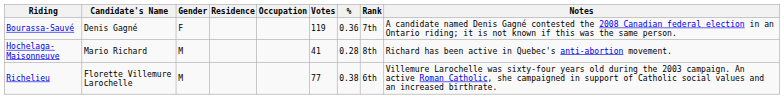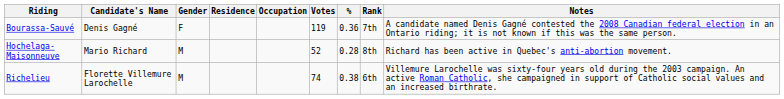 <table class="wikitable sortable">
 <tr>
 <th>Riding<br></th>
 <th>Candidate's Name</th>
 <th>Gender</th>
 <th>Residence</th>
 <th>Occupation</th>
 <th>Votes</th>
 <th>%</th>
 <th>Rank</th>
 <th>Notes</th>
 </tr>
 <tr>
 <td><a href='#'>Bourassa-Sauvé</a></td>
 <td>Denis Gagné</td>
 <td>F</td>
 <td></td>
 <td></td>
 <td>119</td>
 <td>0.36</td>
 <td>7th</td>
 <td>A candidate named Denis Gagné contested the <a href='#'>2008 Canadian federal election</a> in an Ontario riding; it is not known if this was the same person.</td>
 </tr>
 <tr>
 <td><a href='#'>Hochelaga-Maisonneuve</a></td>
 <td>Mario Richard</td>
 <td>M</td>
 <td></td>
 <td></td>
-<td>41</td>
+<td>52</td>
 <td>0.28</td>
 <td>8th</td>
 <td>Richard has been active in Quebec's <a href='#'>anti-abortion</a> movement.</td>
 </tr>
 <tr>
 <td><a href='#'>Richelieu</a></td>
 <td>Florette Villemure Larochelle</td>
 <td>M</td>
 <td></td>
 <td></td>
-<td>77</td>
+<td>74</td>
 <td>0.38</td>
 <td>6th</td>
 <td>Villemure Larochelle was sixty-four years old during the 2003 campaign. An active <a href='#'>Roman Catholic</a>, she campaigned in support of Catholic social values and an increased birthrate.</td>
 </tr>
 </table>
